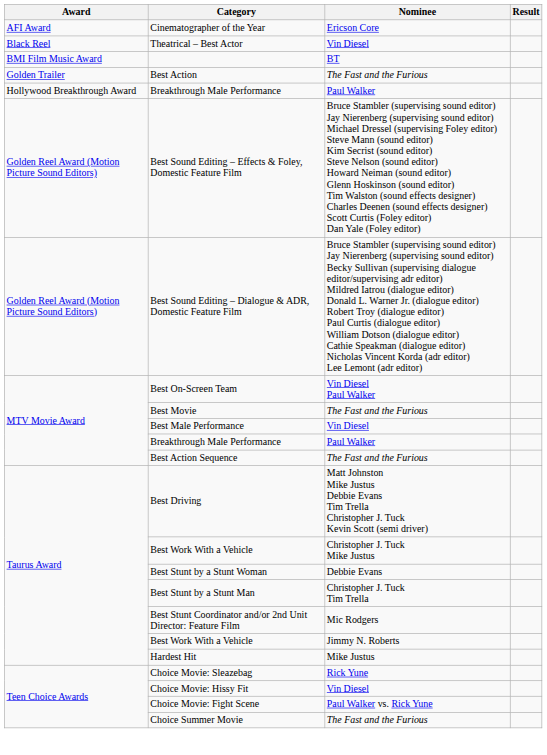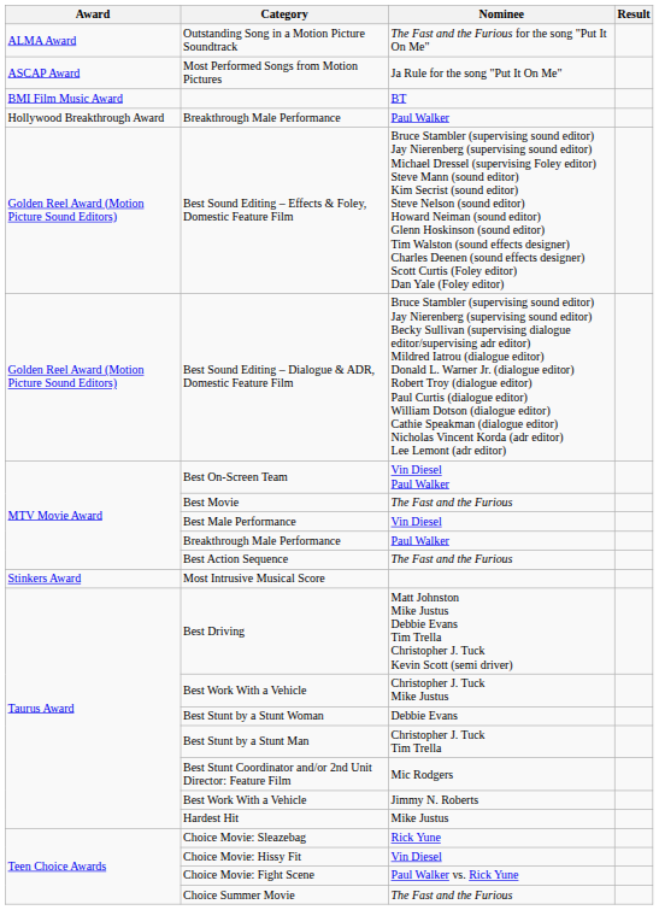 <table class="wikitable sortable">
 <tr>
 <th>Award</th>
 <th>Category</th>
 <th>Nominee</th>
 <th>Result</th>
 </tr>
 <tr>
-<td><a href='#'>AFI Award</a></td>
-<td>Cinematographer of the Year</td>
-<td><a href='#'>Ericson Core</a></td>
+<td><a href='#'>ALMA Award</a></td>
+<td>Outstanding Song in a Motion Picture Soundtrack</td>
+<td><em>The Fast and the Furious</em> for the song "Put It On Me"</td>
 <td></td>
 </tr>
 <tr>
-<td><a href='#'>Black Reel</a></td>
-<td>Theatrical – Best Actor</td>
-<td><a href='#'>Vin Diesel</a></td>
+<td><a href='#'>ASCAP Award</a></td>
+<td>Most Performed Songs from Motion Pictures</td>
+<td>Ja Rule for the song "Put It On Me"</td>
 <td></td>
 </tr>
 <tr>
 <td><a href='#'>BMI Film Music Award</a></td>
 <td></td>
 <td><a href='#'>BT</a></td>
-<td></td>
-</tr>
-<tr>
-<td><a href='#'>Golden Trailer</a></td>
-<td>Best Action</td>
-<td><em>The Fast and the Furious</em></td>
 <td></td>
 </tr>
 <tr>
 <td>Hollywood Breakthrough Award</td>
 <td>Breakthrough Male Performance</td>
 <td><a href='#'>Paul Walker</a></td>
 <td></td>
 </tr>
 <tr>
 <td><a href='#'>Golden Reel Award (Motion Picture Sound Editors)</a></td>
 <td>Best Sound Editing – Effects & Foley, Domestic Feature Film</td>
 <td>Bruce Stambler (supervising sound editor)<br>Jay Nierenberg (supervising sound editor)<br>Michael Dressel (supervising Foley editor)<br>Steve Mann (sound editor)<br>Kim Secrist (sound editor)<br>Steve Nelson (sound editor)<br>Howard Neiman (sound editor)<br>Glenn Hoskinson (sound editor)<br>Tim Walston (sound effects designer)<br>Charles Deenen (sound effects designer)<br>Scott Curtis (Foley editor)<br>Dan Yale (Foley editor)</td>
 <td></td>
 </tr>
 <tr>
 <td><a href='#'>Golden Reel Award (Motion Picture Sound Editors)</a></td>
 <td>Best Sound Editing – Dialogue & ADR, Domestic Feature Film</td>
 <td>Bruce Stambler (supervising sound editor)<br>Jay Nierenberg (supervising sound editor)<br>Becky Sullivan (supervising dialogue editor/supervising adr editor)<br>Mildred Iatrou (dialogue editor)<br>Donald L. Warner Jr. (dialogue editor)<br>Robert Troy (dialogue editor)<br>Paul Curtis (dialogue editor)<br>William Dotson (dialogue editor)<br>Cathie Speakman (dialogue editor)<br>Nicholas Vincent Korda (adr editor)<br>Lee Lemont (adr editor)</td>
 <td></td>
 </tr>
 <tr>
 <td rowspan=5><a href='#'>MTV Movie Award</a></td>
 <td>Best On-Screen Team</td>
 <td><a href='#'>Vin Diesel</a><br><a href='#'>Paul Walker</a></td>
 <td></td>
 </tr>
 <tr>
 <td>Best Movie</td>
 <td><em>The Fast and the Furious</em></td>
 <td></td>
 </tr>
 <tr>
 <td>Best Male Performance</td>
 <td><a href='#'>Vin Diesel</a></td>
 <td></td>
 </tr>
 <tr>
 <td>Breakthrough Male Performance</td>
 <td><a href='#'>Paul Walker</a></td>
 <td></td>
 </tr>
 <tr>
 <td>Best Action Sequence</td>
 <td><em>The Fast and the Furious</em></td>
+<td></td>
+</tr>
+<tr>
+<td><a href='#'>Stinkers Award</a></td>
+<td>Most Intrusive Musical Score</td>
+<td></td>
 <td></td>
 </tr>
 <tr>
 <td rowspan=7><a href='#'>Taurus Award</a></td>
 <td>Best Driving</td>
 <td>Matt Johnston <br>Mike Justus <br>Debbie Evans <br>Tim Trella <br>Christopher J. Tuck <br>Kevin Scott (semi driver)</td>
 <td></td>
 </tr>
 <tr>
 <td>Best Work With a Vehicle</td>
 <td>Christopher J. Tuck <br>Mike Justus</td>
 <td></td>
 </tr>
 <tr>
 <td>Best Stunt by a Stunt Woman</td>
 <td>Debbie Evans</td>
 <td></td>
 </tr>
 <tr>
 <td>Best Stunt by a Stunt Man</td>
 <td>Christopher J. Tuck<br>Tim Trella</td>
 <td></td>
 </tr>
 <tr>
 <td>Best Stunt Coordinator and/or 2nd Unit Director: Feature Film</td>
 <td>Mic Rodgers</td>
 <td></td>
 </tr>
 <tr>
 <td>Best Work With a Vehicle</td>
 <td>Jimmy N. Roberts</td>
 <td></td>
 </tr>
 <tr>
 <td>Hardest Hit</td>
 <td>Mike Justus</td>
 <td></td>
 </tr>
 <tr>
 <td rowspan=4><a href='#'>Teen Choice Awards</a></td>
 <td>Choice Movie: Sleazebag</td>
 <td><a href='#'>Rick Yune</a></td>
 <td></td>
 </tr>
 <tr>
 <td>Choice Movie: Hissy Fit</td>
 <td><a href='#'>Vin Diesel</a></td>
 <td></td>
 </tr>
 <tr>
 <td>Choice Movie: Fight Scene</td>
 <td><a href='#'>Paul Walker</a> vs. <a href='#'>Rick Yune</a></td>
 <td></td>
 </tr>
 <tr>
 <td>Choice Summer Movie</td>
 <td><em>The Fast and the Furious</em></td>
 <td></td>
 </tr>
 </table>
